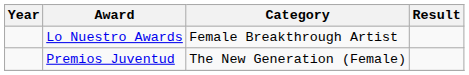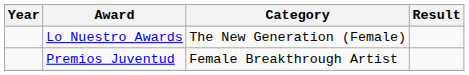 <table class="wikitable sortable plainrowheaders">
 <tr>
 <th scope="col">Year</th>
 <th scope="col">Award</th>
 <th scope="col">Category</th>
 <th scope="col">Result</th>
 </tr>
 <tr>
 <td></td>
 <td><a href='#'>Lo Nuestro Awards</a></td>
-<td>Female Breakthrough Artist</td>
+<td>The New Generation (Female)</td>
 <td></td>
 </tr>
 <tr>
 <td></td>
 <td><a href='#'>Premios Juventud</a></td>
-<td>The New Generation (Female)</td>
+<td>Female Breakthrough Artist</td>
 <td></td>
 </tr>
 <tr>
 </tr>
 </table>
